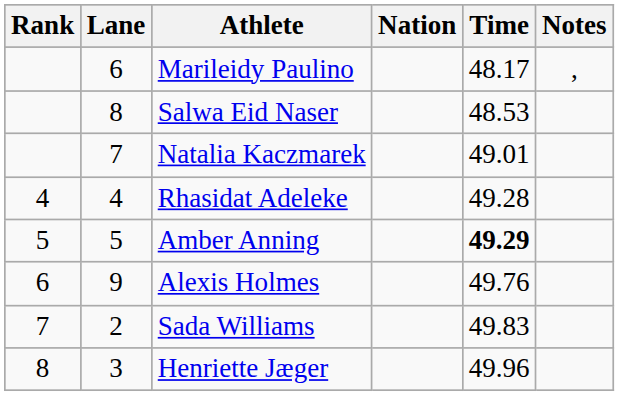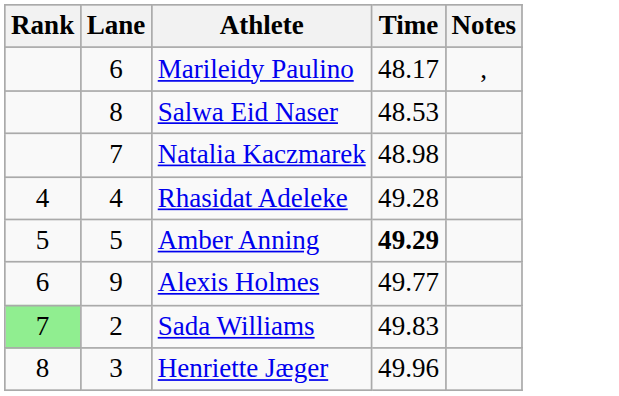 <table class="wikitable sortable" style="text-align:center;">
 <tr>
 <th>Rank</th>
 <th>Lane</th>
 <th>Athlete</th>
-<th>Nation</th>
 <th>Time</th>
 <th>Notes</th>
 </tr>
 <tr>
 <td></td>
 <td>6</td>
 <td align="left"><a href='#'>Marileidy Paulino</a></td>
-<td align="left"></td>
 <td>48.17</td>
 <td>, </td>
 </tr>
 <tr>
 <td></td>
 <td>8</td>
 <td align="left"><a href='#'>Salwa Eid Naser</a></td>
-<td align="left"></td>
 <td>48.53</td>
 <td></td>
 </tr>
 <tr>
 <td></td>
 <td>7</td>
 <td align=left><a href='#'>Natalia Kaczmarek</a></td>
-<td align=left></td>
-<td>49.01</td>
+<td>48.98</td>
 <td></td>
 </tr>
 <tr>
 <td>4</td>
 <td>4</td>
 <td align="left"><a href='#'>Rhasidat Adeleke</a></td>
-<td align="left"></td>
 <td>49.28</td>
 <td></td>
 </tr>
 <tr>
 <td>5</td>
 <td>5</td>
 <td align="left"><a href='#'>Amber Anning</a></td>
-<td align="left"></td>
 <td><strong>49.29</strong></td>
 <td></td>
 </tr>
 <tr>
 <td>6</td>
 <td>9</td>
 <td align="left"><a href='#'>Alexis Holmes</a></td>
-<td align="left"></td>
-<td>49.76</td>
+<td>49.77</td>
 <td></td>
 </tr>
 <tr>
-<td>7</td>
+<td style="background: lightgreen;">7</td>
 <td>2</td>
 <td align="left"><a href='#'>Sada Williams</a></td>
-<td align="left"></td>
 <td>49.83</td>
 <td></td>
 </tr>
 <tr>
 <td>8</td>
 <td>3</td>
 <td align="left"><a href='#'>Henriette Jæger</a></td>
-<td align="left"></td>
 <td>49.96</td>
 <td></td>
 </tr>
 </table>
